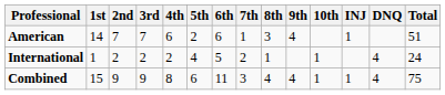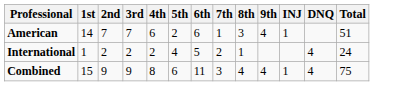 <table class="wikitable">
 <tr>
 <th>Professional</th>
 <th>1st</th>
 <th>2nd</th>
 <th>3rd</th>
 <th>4th</th>
 <th>5th</th>
 <th>6th</th>
 <th>7th</th>
 <th>8th</th>
 <th>9th</th>
-<th>10th</th>
 <th>INJ</th>
 <th>DNQ</th>
 <th>Total</th>
 </tr>
 <tr>
 <td><strong>American</strong></td>
 <td>14</td>
 <td>7</td>
 <td>7</td>
 <td>6</td>
 <td>2</td>
 <td>6</td>
 <td>1</td>
 <td>3</td>
 <td>4</td>
-<td></td>
 <td>1</td>
 <td></td>
 <td>51</td>
 </tr>
 <tr>
 <td><strong>International</strong></td>
 <td>1</td>
 <td>2</td>
 <td>2</td>
 <td>2</td>
 <td>4</td>
 <td>5</td>
 <td>2</td>
 <td>1</td>
 <td></td>
-<td>1</td>
 <td></td>
 <td>4</td>
 <td>24</td>
 </tr>
 <tr>
 <td><strong>Combined</strong></td>
 <td>15</td>
 <td>9</td>
 <td>9</td>
 <td>8</td>
 <td>6</td>
 <td>11</td>
 <td>3</td>
 <td>4</td>
 <td>4</td>
 <td>1</td>
-<td>1</td>
 <td>4</td>
 <td>75</td>
 </tr>
 </table>
